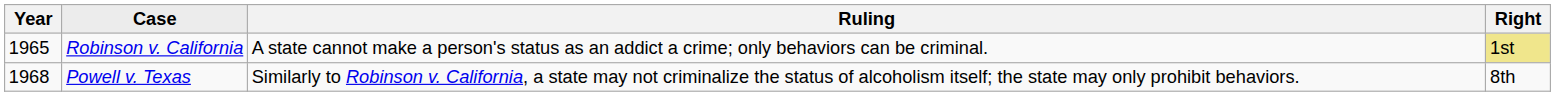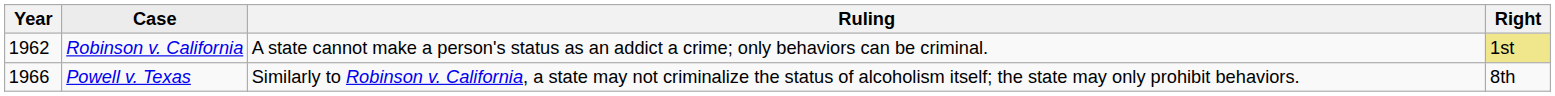 <table class="wikitable">
 <tr>
 <th>Year</th>
 <th style="background: #ececec; width:12%">Case</th>
 <th>Ruling</th>
 <th>Right</th>
 </tr>
 <tr>
-<td>1965</td>
+<td>1962</td>
 <td><em><a href='#'>Robinson v. California</a></em></td>
 <td>A state cannot make a person's status as an addict a crime; only behaviors can be criminal.</td>
 <td style="background: khaki;">1st</td>
 </tr>
 <tr>
-<td>1968</td>
+<td>1966</td>
 <td><em><a href='#'>Powell v. Texas</a></em></td>
 <td>Similarly to <em><a href='#'>Robinson v. California</a></em>, a state may not criminalize the status of alcoholism itself; the state may only prohibit behaviors.</td>
 <td>8th</td>
 </tr>
 </table>
